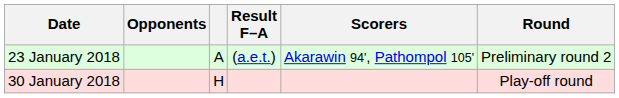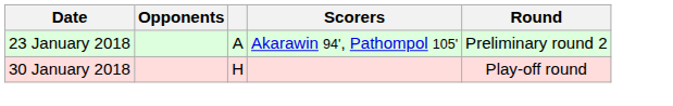 <table class="wikitable" style="text-align:center">
 <tr>
 <th>Date</th>
 <th>Opponents</th>
 <th></th>
-<th>Result<br>F–A</th>
 <th>Scorers</th>
 <th>Round</th>
 </tr>
 <tr bgcolor="#ddffdd">
 <td nowrap>23 January 2018</td>
 <td align=left></td>
 <td>A</td>
-<td nowrap> (<a href='#'>a.e.t.</a>)</td>
 <td nowrap><a href='#'>Akarawin</a> <small>94'</small>, <a href='#'>Pathompol</a> <small>105'</small></td>
 <td nowrap>Preliminary round 2</td>
 </tr>
 <tr bgcolor="#ffdddd">
 <td nowrap>30 January 2018</td>
 <td align=left></td>
 <td>H</td>
 <td nowrap></td>
-<td nowrap></td>
 <td nowrap>Play-off round</td>
 </tr>
 </table>
